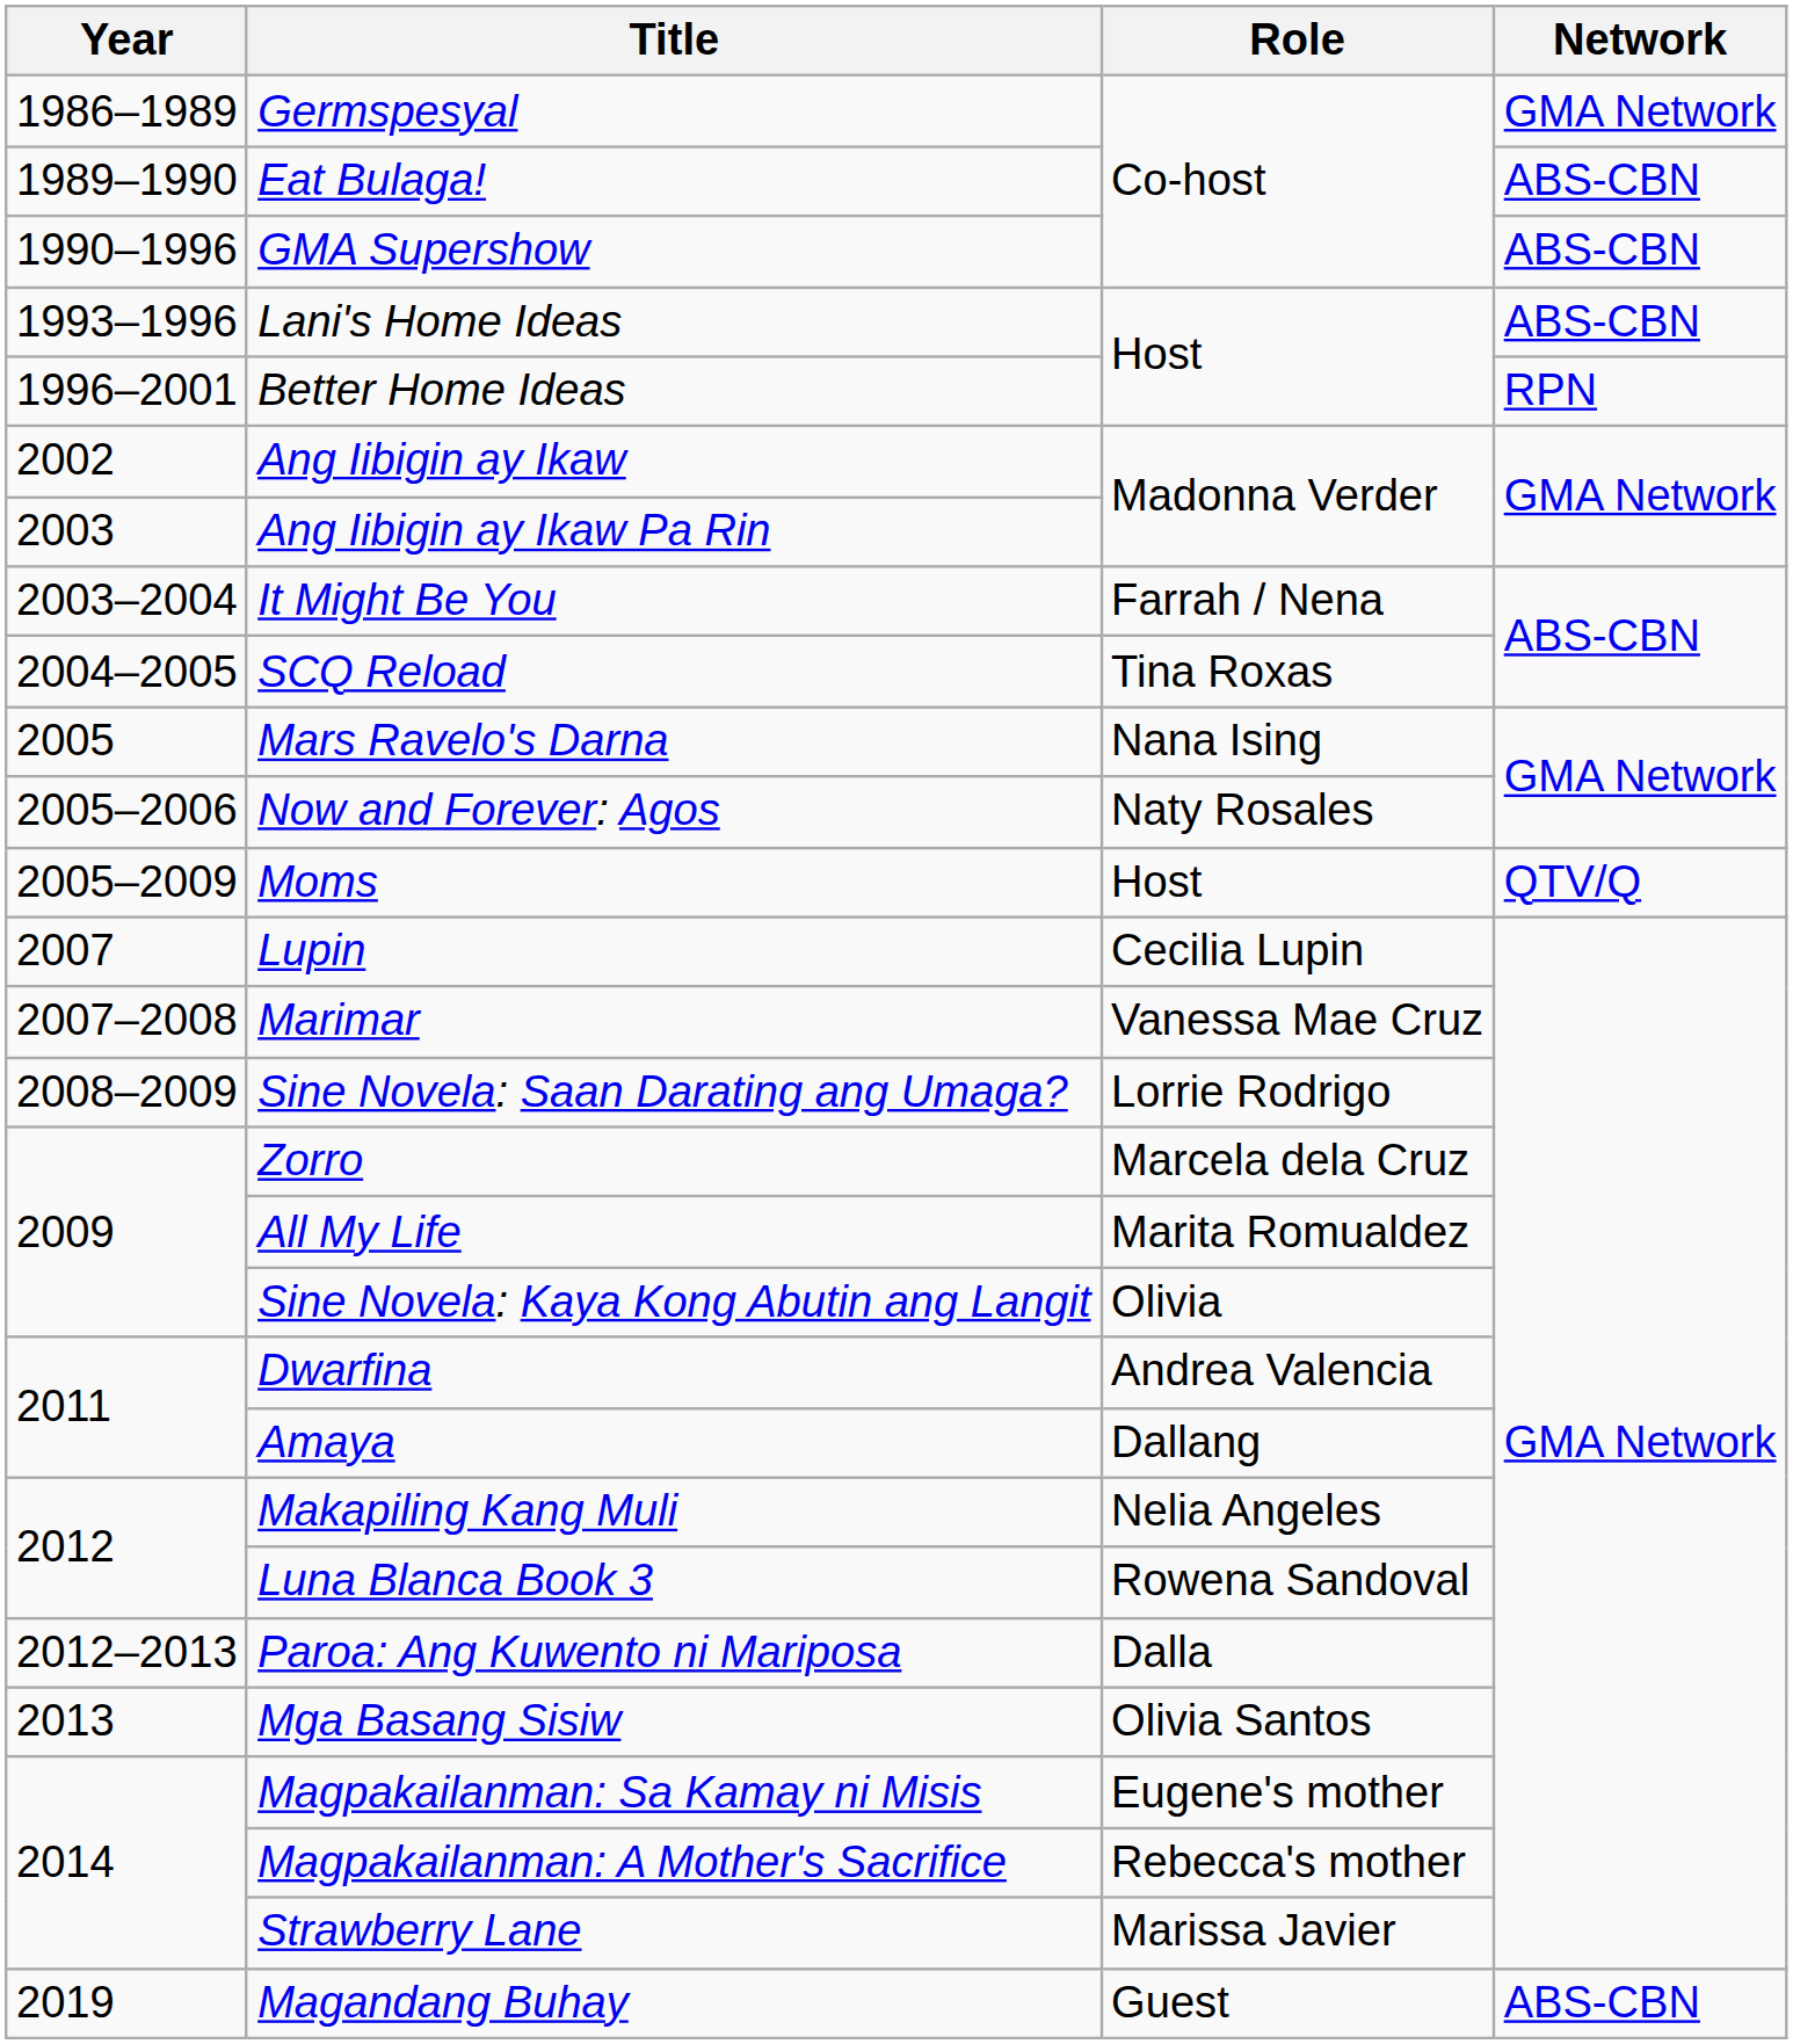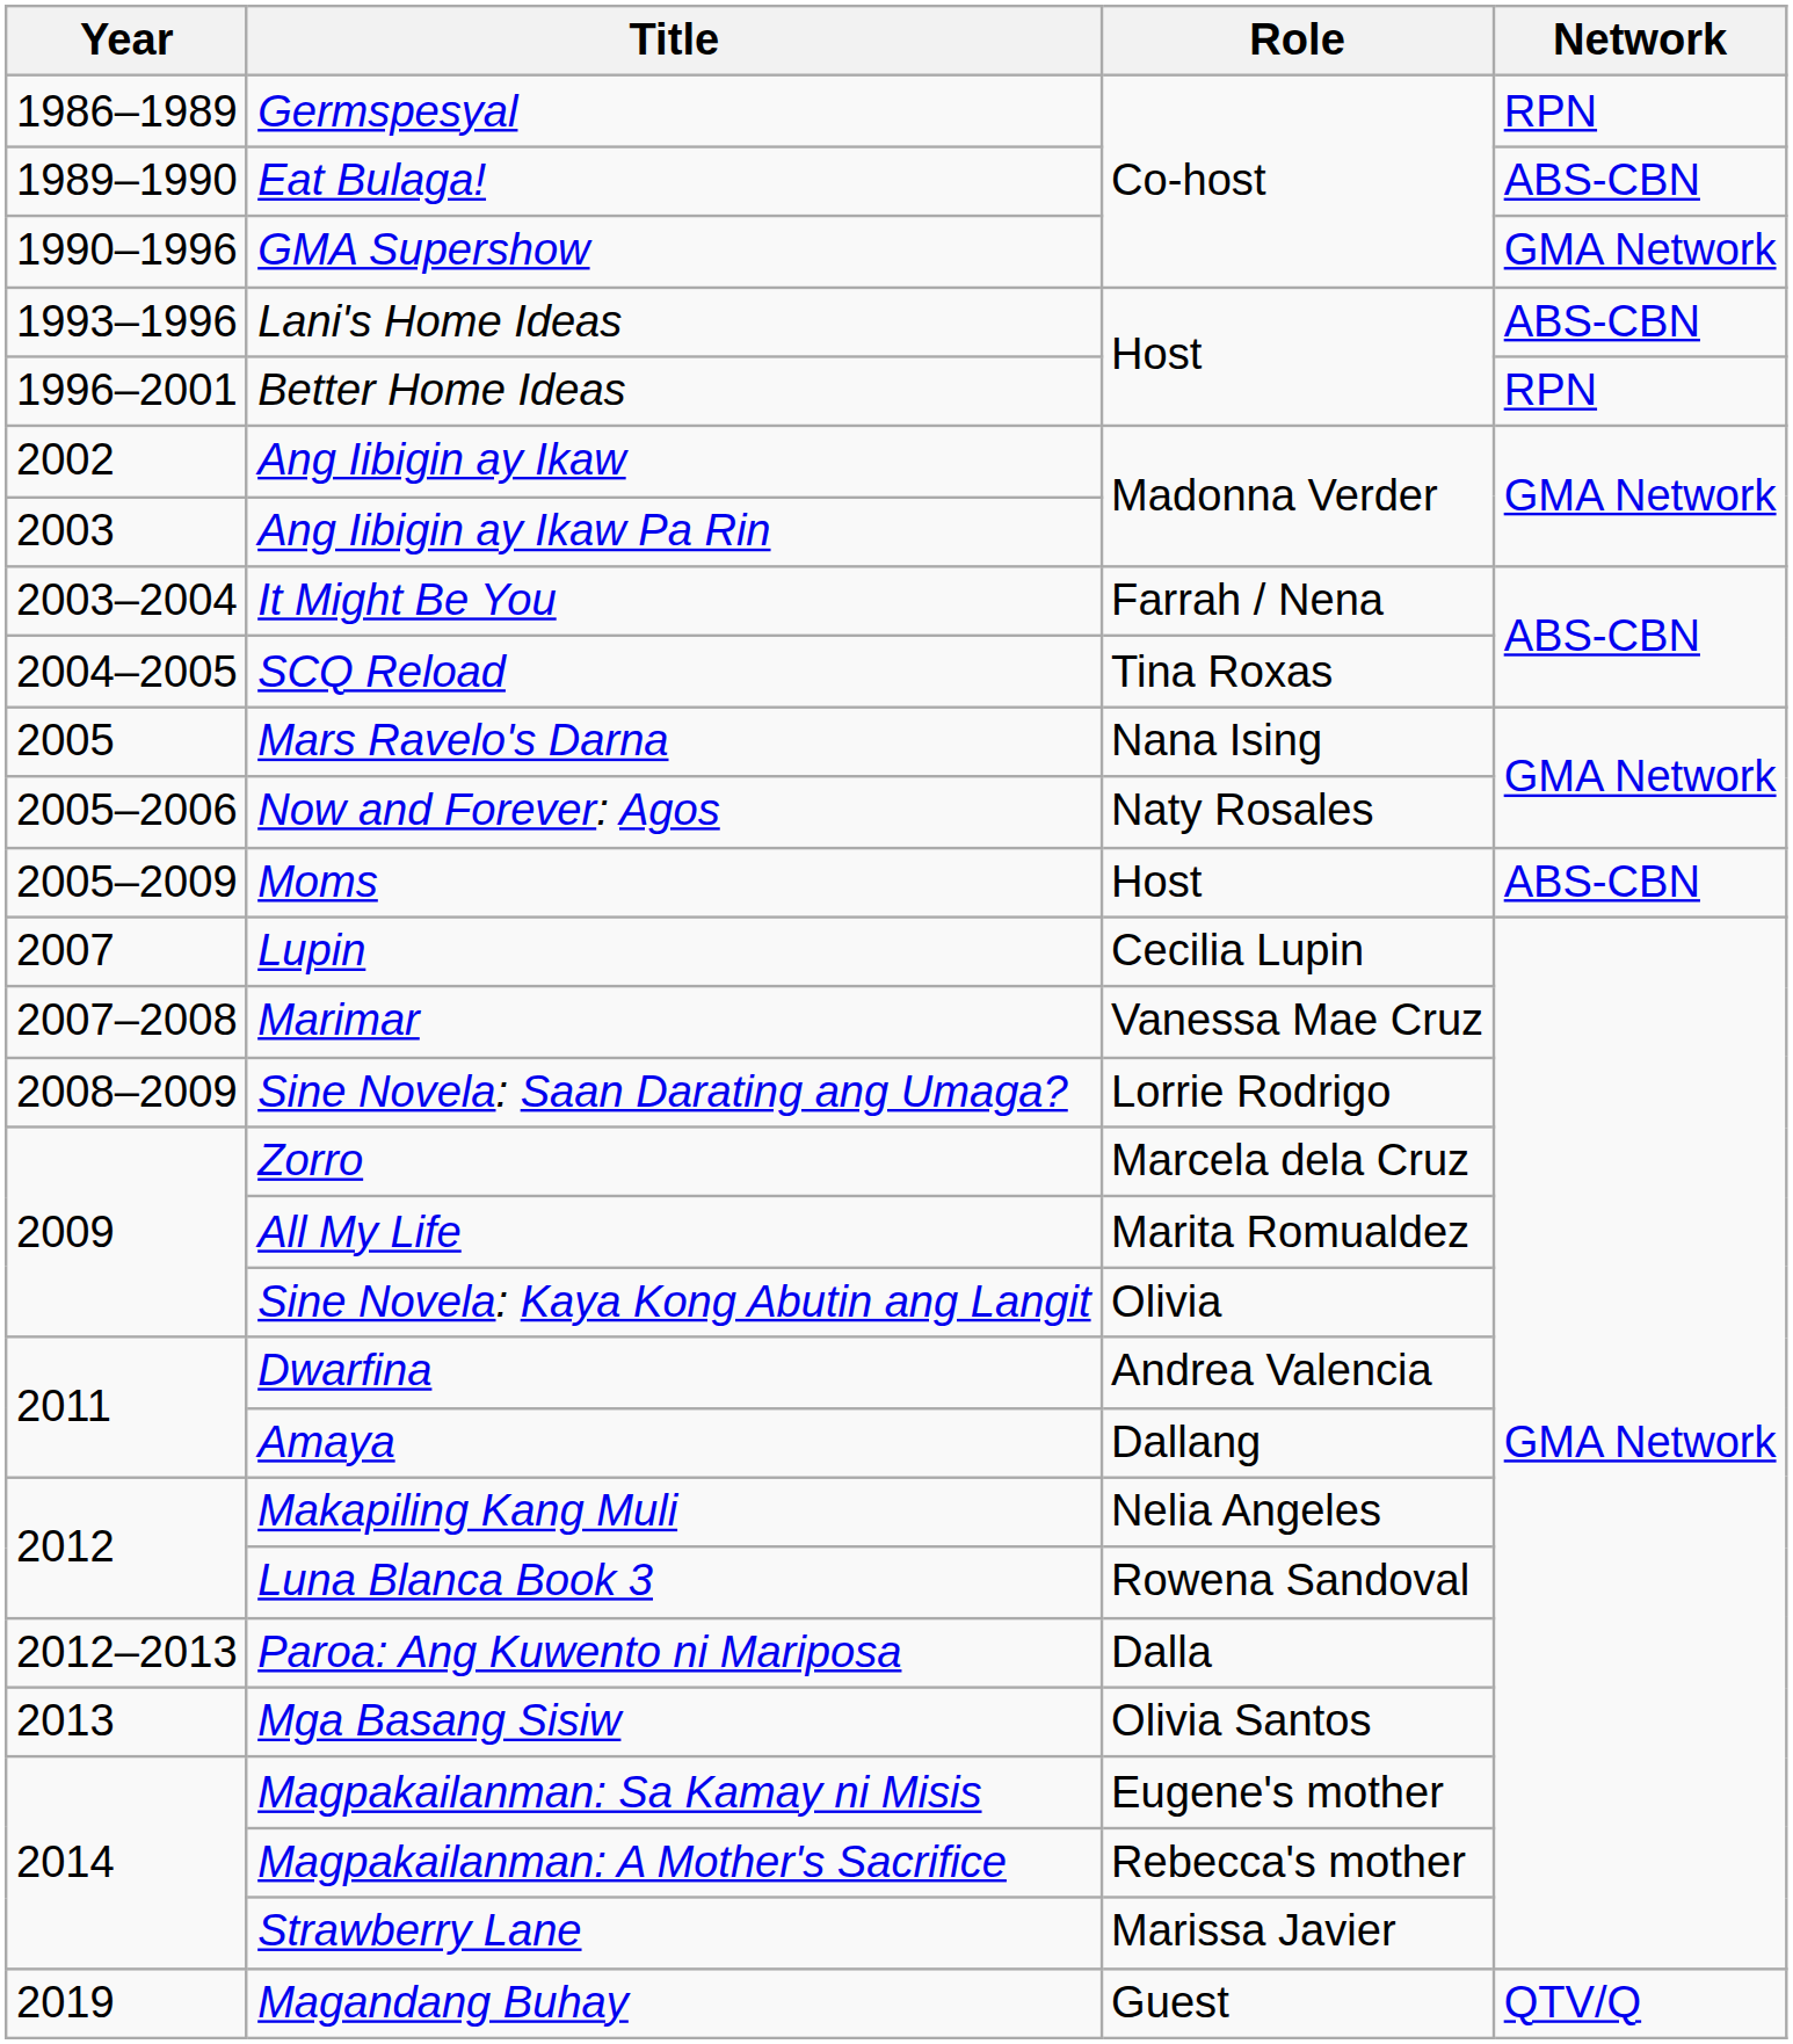 <table class="wikitable">
 <tr>
 <th>Year</th>
 <th>Title</th>
 <th>Role</th>
 <th>Network</th>
 </tr>
 <tr>
 <td>1986–1989</td>
 <td><em><a href='#'>Germspesyal</a></em></td>
 <td rowspan="3">Co-host</td>
-<td><a href='#'>GMA Network</a></td>
+<td><a href='#'>RPN</a></td>
 </tr>
 <tr>
 <td>1989–1990</td>
 <td><em><a href='#'>Eat Bulaga!</a></em></td>
 <td><a href='#'>ABS-CBN</a></td>
 </tr>
 <tr>
 <td>1990–1996</td>
 <td><em><a href='#'>GMA Supershow</a></em></td>
-<td><a href='#'>ABS-CBN</a></td>
+<td><a href='#'>GMA Network</a></td>
 </tr>
 <tr>
 <td>1993–1996</td>
 <td><em>Lani's Home Ideas</em></td>
 <td rowspan="2">Host</td>
 <td><a href='#'>ABS-CBN</a></td>
 </tr>
 <tr>
 <td>1996–2001</td>
 <td><em>Better Home Ideas</em></td>
 <td><a href='#'>RPN</a></td>
 </tr>
 <tr>
 <td>2002</td>
 <td><em><a href='#'>Ang Iibigin ay Ikaw</a></em></td>
 <td rowspan="2">Madonna Verder</td>
 <td rowspan="2"><a href='#'>GMA Network</a></td>
 </tr>
 <tr>
 <td>2003</td>
 <td><em><a href='#'>Ang Iibigin ay Ikaw Pa Rin</a></em></td>
 </tr>
 <tr>
 <td>2003–2004</td>
 <td><em><a href='#'>It Might Be You</a></em></td>
 <td>Farrah / Nena</td>
 <td rowspan="2"><a href='#'>ABS-CBN</a></td>
 </tr>
 <tr>
 <td>2004–2005</td>
 <td><em><a href='#'>SCQ Reload</a></em></td>
 <td>Tina Roxas</td>
 </tr>
 <tr>
 <td>2005</td>
 <td><em><a href='#'>Mars Ravelo's Darna</a></em></td>
 <td>Nana Ising</td>
 <td rowspan="2"><a href='#'>GMA Network</a></td>
 </tr>
 <tr>
 <td>2005–2006</td>
 <td><em><a href='#'>Now and Forever</a>: <a href='#'>Agos</a></em></td>
 <td>Naty Rosales</td>
 </tr>
 <tr>
 <td>2005–2009</td>
 <td><em><a href='#'>Moms</a></em></td>
 <td>Host</td>
-<td><a href='#'>QTV/Q</a></td>
+<td><a href='#'>ABS-CBN</a></td>
 </tr>
 <tr>
 <td>2007</td>
 <td><em><a href='#'>Lupin</a></em></td>
 <td>Cecilia Lupin</td>
 <td rowspan=15><a href='#'>GMA Network</a></td>
 </tr>
 <tr>
 <td>2007–2008</td>
 <td><em><a href='#'>Marimar</a></em></td>
 <td>Vanessa Mae Cruz</td>
 </tr>
 <tr>
 <td>2008–2009</td>
 <td><em><a href='#'>Sine Novela</a>: <a href='#'>Saan Darating ang Umaga?</a></em></td>
 <td>Lorrie Rodrigo</td>
 </tr>
 <tr>
 <td rowspan="3">2009</td>
 <td><em><a href='#'>Zorro</a></em></td>
 <td>Marcela dela Cruz</td>
 </tr>
 <tr>
 <td><em><a href='#'>All My Life</a></em></td>
 <td>Marita Romualdez</td>
 </tr>
 <tr>
 <td><em><a href='#'>Sine Novela</a>: <a href='#'>Kaya Kong Abutin ang Langit</a></em></td>
 <td>Olivia</td>
 </tr>
 <tr>
 <td rowspan="2">2011</td>
 <td><em><a href='#'>Dwarfina</a></em></td>
 <td>Andrea Valencia</td>
 </tr>
 <tr>
 <td><em><a href='#'>Amaya</a></em></td>
 <td>Dallang</td>
 </tr>
 <tr>
 <td rowspan="2">2012</td>
 <td><em><a href='#'>Makapiling Kang Muli</a></em></td>
 <td>Nelia Angeles</td>
 </tr>
 <tr>
 <td><em><a href='#'>Luna Blanca Book 3</a></em></td>
 <td>Rowena Sandoval</td>
 </tr>
 <tr>
 <td>2012–2013</td>
 <td><em><a href='#'>Paroa: Ang Kuwento ni Mariposa</a></em></td>
 <td>Dalla</td>
 </tr>
 <tr>
 <td>2013</td>
 <td><em><a href='#'>Mga Basang Sisiw</a></em></td>
 <td>Olivia Santos</td>
 </tr>
 <tr>
 <td rowspan="3">2014</td>
 <td><em><a href='#'>Magpakailanman: Sa Kamay ni Misis</a></em></td>
 <td>Eugene's mother</td>
 </tr>
 <tr>
 <td><em><a href='#'>Magpakailanman: A Mother's Sacrifice</a></em></td>
 <td>Rebecca's mother</td>
 </tr>
 <tr>
 <td><em><a href='#'>Strawberry Lane</a></em></td>
 <td>Marissa Javier</td>
 </tr>
 <tr>
 <td>2019</td>
 <td><em><a href='#'>Magandang Buhay</a></em></td>
 <td>Guest</td>
-<td><a href='#'>ABS-CBN</a></td>
+<td><a href='#'>QTV/Q</a></td>
 </tr>
 </table>
